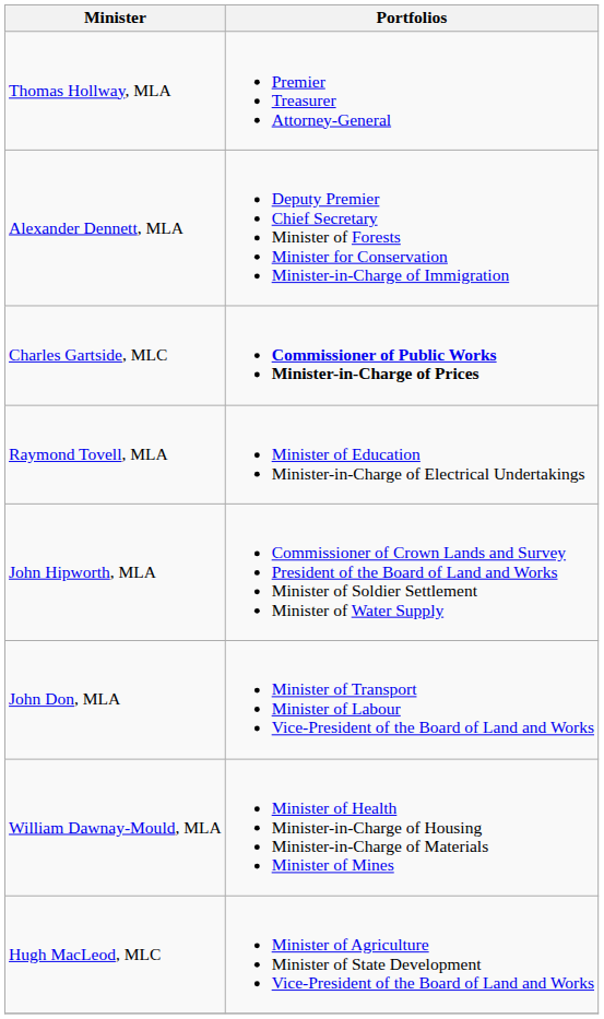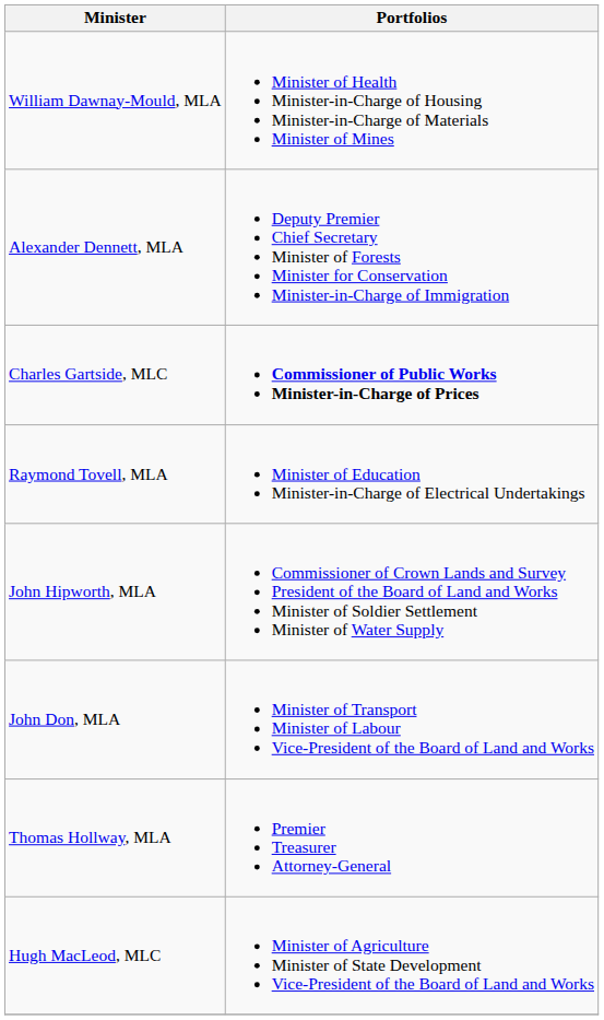 <table class="wikitable">
 <tr>
 <th>Minister</th>
 <th>Portfolios</th>
 </tr>
 <tr>
-<td><a href='#'>Thomas Hollway</a>, MLA</td>
-<td><br><ul><li><a href='#'>Premier</a></li><li><a href='#'>Treasurer</a></li><li><a href='#'>Attorney-General</a></li></ul></td>
+<td><a href='#'>William Dawnay-Mould</a>, MLA</td>
+<td><br><ul><li><a href='#'>Minister of Health</a></li><li>Minister-in-Charge of Housing</li><li>Minister-in-Charge of Materials</li><li><a href='#'>Minister of Mines</a></li></ul></td>
 </tr>
 <tr>
 <td><a href='#'>Alexander Dennett</a>, MLA</td>
 <td><br><ul><li><a href='#'>Deputy Premier</a></li><li><a href='#'>Chief Secretary</a></li><li>Minister of <a href='#'>Forests</a></li><li><a href='#'>Minister for Conservation</a></li><li><a href='#'>Minister-in-Charge of Immigration</a></li></ul></td>
 </tr>
 <tr>
 <td><a href='#'>Charles Gartside</a>, MLC</td>
 <td><strong><br><ul><li><a href='#'>Commissioner of Public Works</a></li><li>Minister-in-Charge of Prices</li></ul></strong></td>
 </tr>
 <tr>
 <td><a href='#'>Raymond Tovell</a>, MLA</td>
 <td><br><ul><li><a href='#'>Minister of Education</a></li><li>Minister-in-Charge of Electrical Undertakings</li></ul></td>
 </tr>
 <tr>
 <td><a href='#'>John Hipworth</a>, MLA</td>
 <td><br><ul><li><a href='#'>Commissioner of Crown Lands and Survey</a></li><li><a href='#'>President of the Board of Land and Works</a></li><li>Minister of Soldier Settlement</li><li>Minister of <a href='#'>Water Supply</a></li></ul></td>
 </tr>
 <tr>
 <td><a href='#'>John Don</a>, MLA</td>
 <td><br><ul><li><a href='#'>Minister of Transport</a></li><li><a href='#'>Minister of Labour</a></li><li><a href='#'>Vice-President of the Board of Land and Works</a></li></ul></td>
 </tr>
 <tr>
-<td><a href='#'>William Dawnay-Mould</a>, MLA</td>
-<td><br><ul><li><a href='#'>Minister of Health</a></li><li>Minister-in-Charge of Housing</li><li>Minister-in-Charge of Materials</li><li><a href='#'>Minister of Mines</a></li></ul></td>
+<td><a href='#'>Thomas Hollway</a>, MLA</td>
+<td><br><ul><li><a href='#'>Premier</a></li><li><a href='#'>Treasurer</a></li><li><a href='#'>Attorney-General</a></li></ul></td>
 </tr>
 <tr>
 <td><a href='#'>Hugh MacLeod</a>, MLC</td>
 <td><br><ul><li><a href='#'>Minister of Agriculture</a></li><li>Minister of State Development</li><li><a href='#'>Vice-President of the Board of Land and Works</a></li></ul></td>
 </tr>
 <tr>
 </tr>
 </table>
